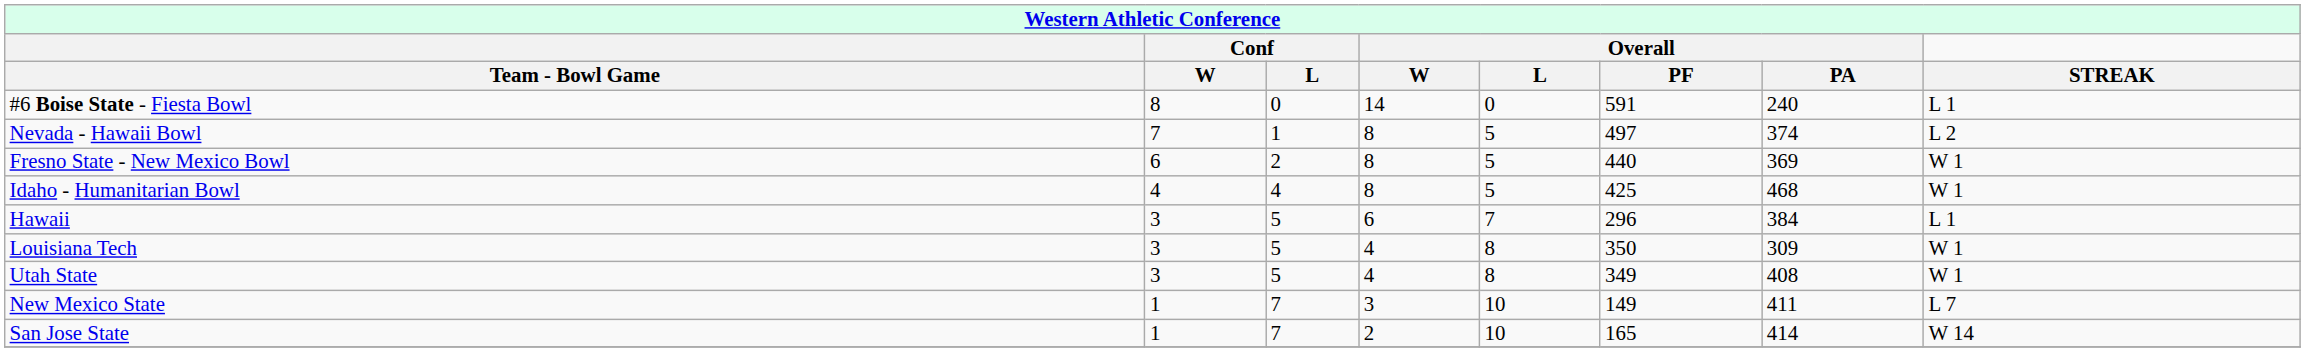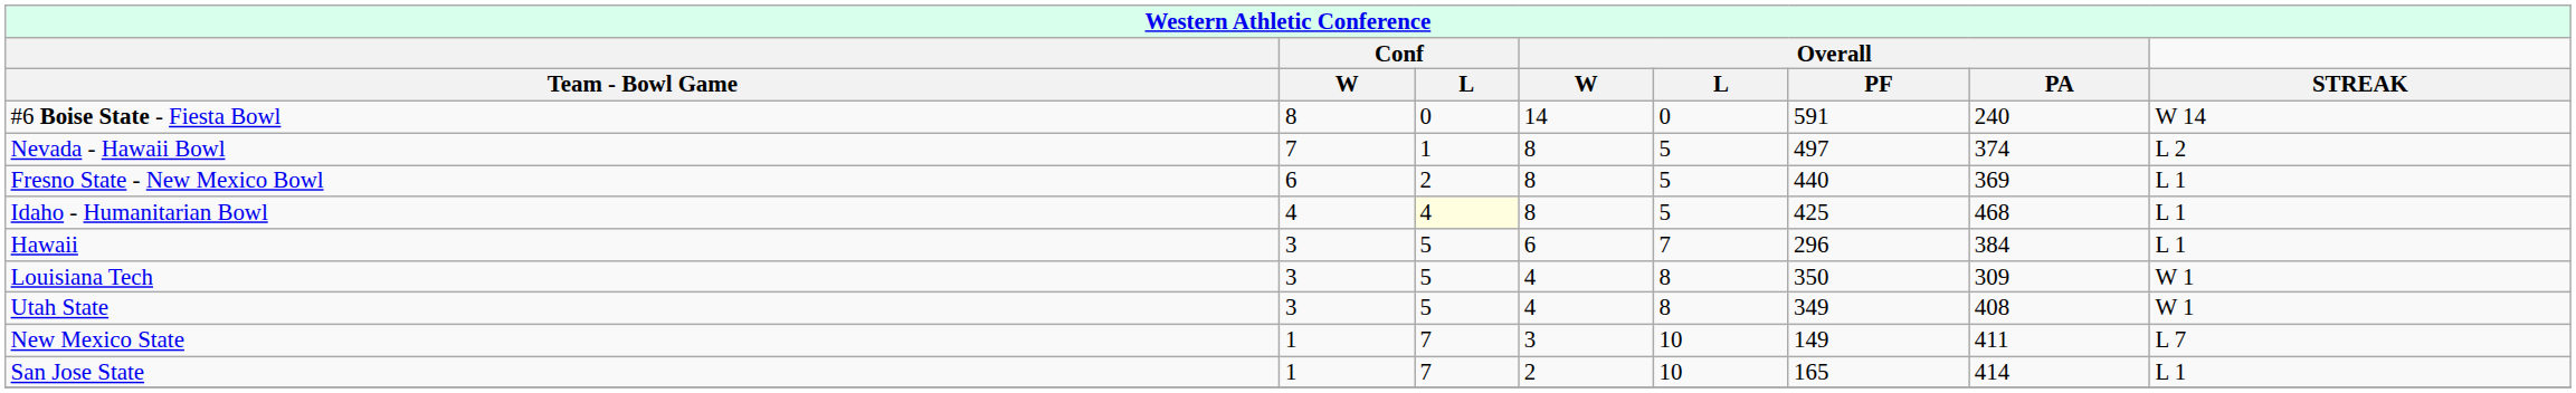 <table class="wikitable" width="100%" style="font-size:90%; line-height:90%;">
 <tr>
 <td align="center" colspan="10" style="background:#D8FFEB;"><strong><a href='#'>Western Athletic Conference</a></strong></td>
 </tr>
 <tr>
 <th></th>
 <th colspan="2">Conf</th>
 <th colspan="4">Overall</th>
 </tr>
 <tr>
 <th>Team - Bowl Game</th>
 <th>W</th>
 <th>L</th>
 <th>W</th>
 <th>L</th>
 <th>PF</th>
 <th>PA</th>
 <th>STREAK</th>
 </tr>
 <tr>
 <td>#6 <strong>Boise State</strong> - <a href='#'>Fiesta Bowl</a></td>
 <td>8</td>
 <td>0</td>
 <td>14</td>
 <td>0</td>
 <td>591</td>
 <td>240</td>
-<td>L 1</td>
+<td>W 14</td>
 </tr>
 <tr>
 <td><a href='#'>Nevada</a> - <a href='#'>Hawaii Bowl</a></td>
 <td>7</td>
 <td>1</td>
 <td>8</td>
 <td>5</td>
 <td>497</td>
 <td>374</td>
 <td>L 2</td>
 </tr>
 <tr>
 <td><a href='#'>Fresno State</a> - <a href='#'>New Mexico Bowl</a></td>
 <td>6</td>
 <td>2</td>
 <td>8</td>
 <td>5</td>
 <td>440</td>
 <td>369</td>
-<td>W 1</td>
+<td>L 1</td>
 </tr>
 <tr>
 <td><a href='#'>Idaho</a> - <a href='#'>Humanitarian Bowl</a></td>
 <td>4</td>
-<td>4</td>
+<td style="background: lightyellow;">4</td>
 <td>8</td>
 <td>5</td>
 <td>425</td>
 <td>468</td>
-<td>W 1</td>
+<td>L 1</td>
 </tr>
 <tr>
 <td><a href='#'>Hawaii</a></td>
 <td>3</td>
 <td>5</td>
 <td>6</td>
 <td>7</td>
 <td>296</td>
 <td>384</td>
 <td>L 1</td>
 </tr>
 <tr>
 <td><a href='#'>Louisiana Tech</a></td>
 <td>3</td>
 <td>5</td>
 <td>4</td>
 <td>8</td>
 <td>350</td>
 <td>309</td>
 <td>W 1</td>
 </tr>
 <tr>
 <td><a href='#'>Utah State</a></td>
 <td>3</td>
 <td>5</td>
 <td>4</td>
 <td>8</td>
 <td>349</td>
 <td>408</td>
 <td>W 1</td>
 </tr>
 <tr>
 <td><a href='#'>New Mexico State</a></td>
 <td>1</td>
 <td>7</td>
 <td>3</td>
 <td>10</td>
 <td>149</td>
 <td>411</td>
 <td>L 7</td>
 </tr>
 <tr>
 <td><a href='#'>San Jose State</a></td>
 <td>1</td>
 <td>7</td>
 <td>2</td>
 <td>10</td>
 <td>165</td>
 <td>414</td>
-<td>W 14</td>
+<td>L 1</td>
 </tr>
 <tr>
 </tr>
 </table>
